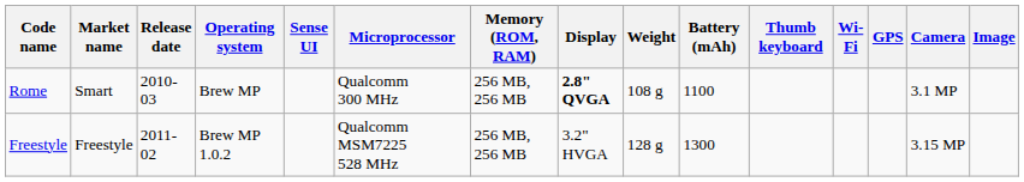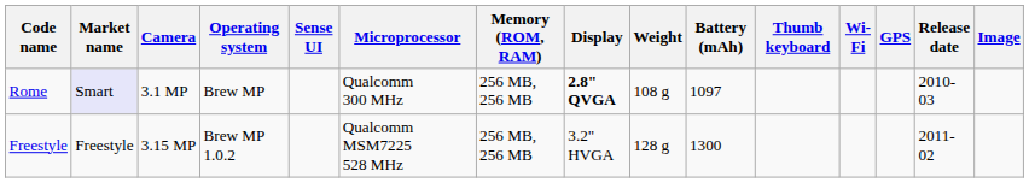 <table class="wikitable sortable" style="font-size:85%;">
 <tr>
 <th>Code<br>name</th>
 <th>Market<br>name</th>
-<th>Release<br>date</th>
+<th><a href='#'>Camera</a></th>
 <th><a href='#'>Operating system</a></th>
 <th><a href='#'>Sense UI</a></th>
 <th><a href='#'>Microprocessor</a></th>
 <th>Memory (<a href='#'>ROM</a>, <a href='#'>RAM</a>)</th>
 <th>Display</th>
 <th>Weight</th>
 <th>Battery (mAh)</th>
 <th><a href='#'>Thumb keyboard</a></th>
 <th><a href='#'>Wi-Fi</a></th>
 <th><a href='#'>GPS</a></th>
-<th><a href='#'>Camera</a></th>
+<th>Release<br>date</th>
 <th><a href='#'>Image</a></th>
 </tr>
 <tr>
 <td><a href='#'>Rome</a></td>
-<td>Smart</td>
-<td>2010-03</td>
+<td style="background: lavender;">Smart</td>
+<td>3.1 MP</td>
 <td>Brew MP</td>
 <td></td>
 <td>Qualcomm 300 MHz</td>
 <td>256 MB, 256 MB</td>
 <td><strong>2.8" QVGA</strong></td>
 <td>108 g</td>
-<td>1100</td>
+<td>1097</td>
 <td></td>
 <td></td>
 <td></td>
-<td>3.1 MP</td>
+<td>2010-03</td>
 <td></td>
 </tr>
 <tr>
 <td><a href='#'>Freestyle</a></td>
 <td>Freestyle</td>
-<td>2011-02</td>
+<td>3.15 MP</td>
 <td>Brew MP 1.0.2</td>
 <td></td>
 <td>Qualcomm MSM7225 528 MHz</td>
 <td>256 MB, 256 MB</td>
 <td>3.2" HVGA</td>
 <td>128 g</td>
 <td>1300</td>
 <td></td>
 <td></td>
 <td></td>
-<td>3.15 MP</td>
+<td>2011-02</td>
 <td></td>
 </tr>
 </table>
